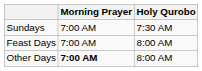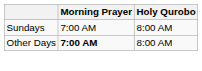 <table class="wikitable">
 <tr>
 <th></th>
 <th>Morning Prayer</th>
 <th>Holy Qurobo</th>
 </tr>
 <tr>
 <td>Sundays</td>
 <td>7:00 AM</td>
-<td>7:30 AM</td>
-</tr>
-<tr>
-<td>Feast Days</td>
-<td>7:00 AM</td>
 <td>8:00 AM</td>
 </tr>
 <tr>
 <td>Other Days</td>
 <td><strong>7:00 AM</strong></td>
 <td>8:00 AM</td>
 </tr>
 </table>
